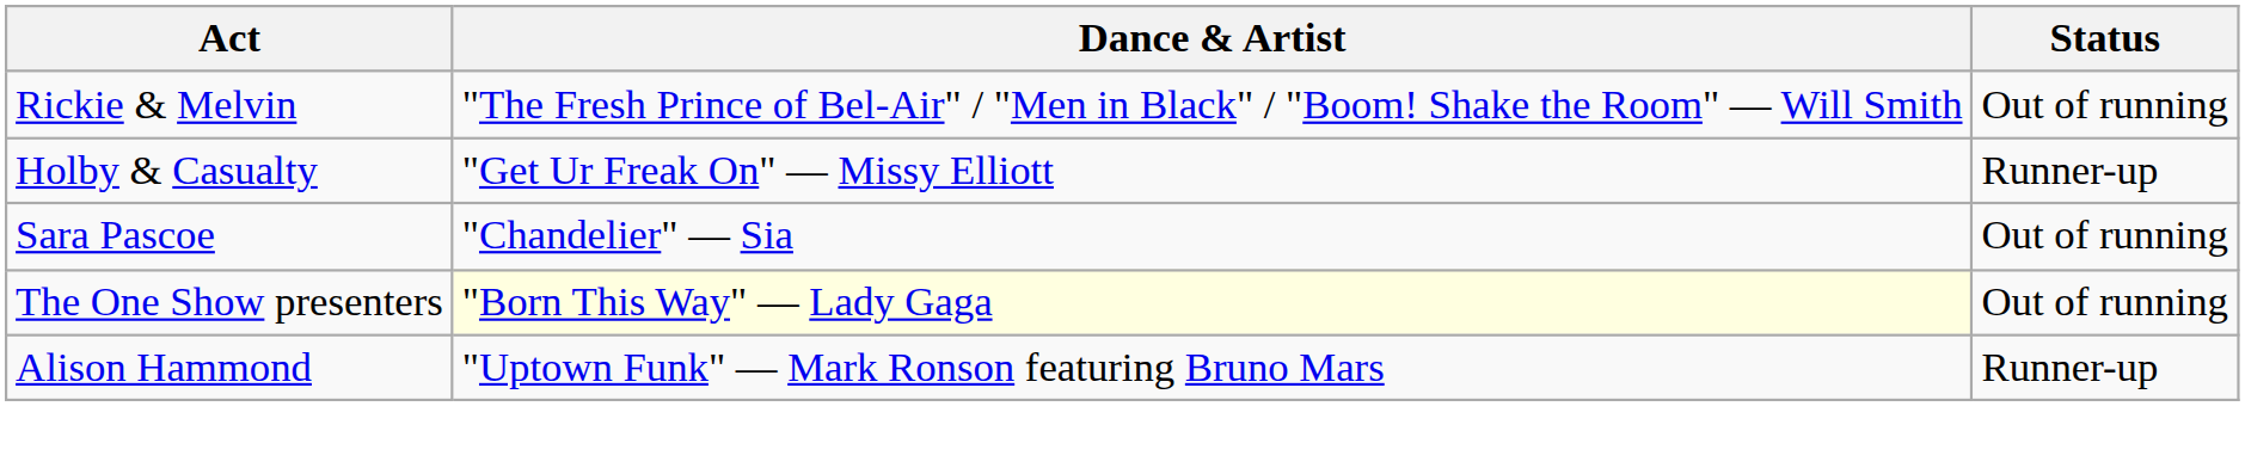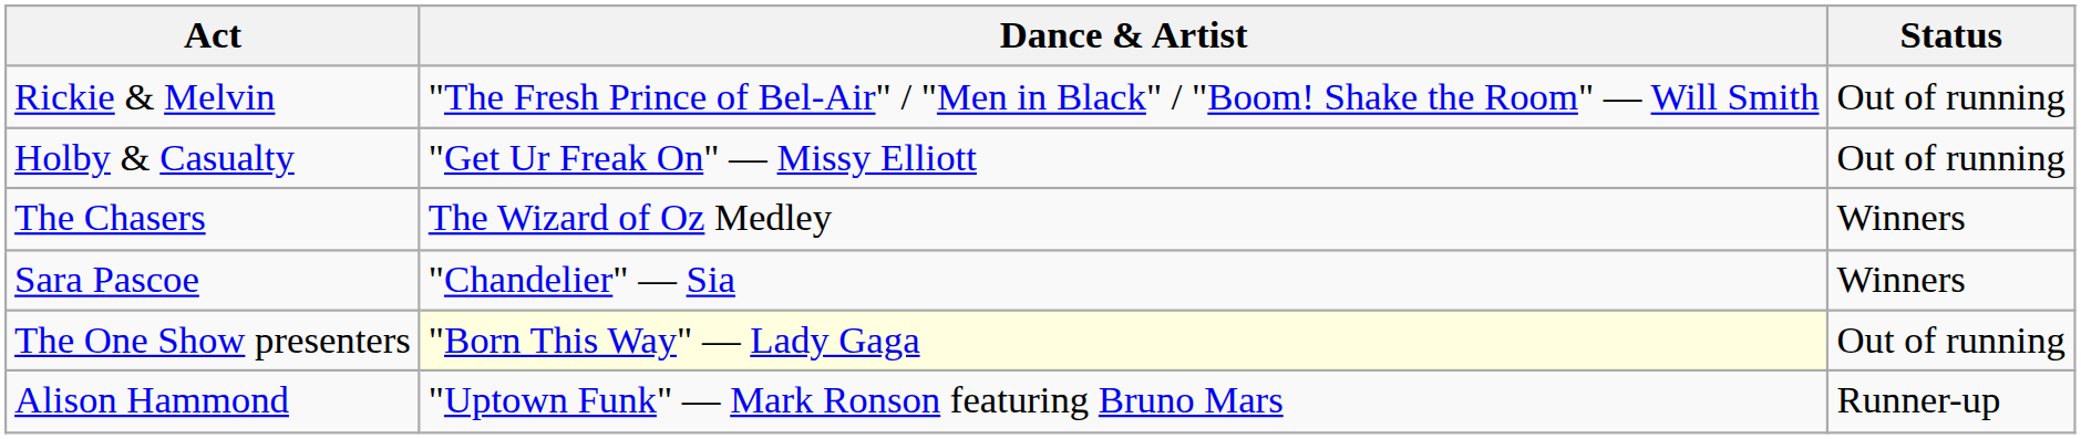 <table class="wikitable">
 <tr>
 <th>Act</th>
 <th>Dance & Artist</th>
 <th>Status</th>
 </tr>
 <tr>
 <td><a href='#'>Rickie</a> & <a href='#'>Melvin</a></td>
 <td>"<a href='#'>The Fresh Prince of Bel-Air</a>" / "<a href='#'>Men in Black</a>" / "<a href='#'>Boom! Shake the Room</a>" — <a href='#'>Will Smith</a></td>
 <td>Out of running</td>
 </tr>
 <tr>
 <td><a href='#'>Holby</a> & <a href='#'>Casualty</a></td>
 <td>"<a href='#'>Get Ur Freak On</a>" — <a href='#'>Missy Elliott</a></td>
-<td>Runner-up</td>
+<td>Out of running</td>
+</tr>
+<tr>
+<td><a href='#'>The Chasers</a></td>
+<td><a href='#'>The Wizard of Oz</a> Medley</td>
+<td>Winners</td>
 </tr>
 <tr>
 <td><a href='#'>Sara Pascoe</a></td>
 <td>"<a href='#'>Chandelier</a>" — <a href='#'>Sia</a></td>
-<td>Out of running</td>
+<td>Winners</td>
 </tr>
 <tr>
 <td><a href='#'>The One Show</a> presenters</td>
 <td style="background: lightyellow;">"<a href='#'>Born This Way</a>" — <a href='#'>Lady Gaga</a></td>
 <td>Out of running</td>
 </tr>
 <tr>
 <td><a href='#'>Alison Hammond</a></td>
 <td>"<a href='#'>Uptown Funk</a>" — <a href='#'>Mark Ronson</a> featuring <a href='#'>Bruno Mars</a></td>
 <td>Runner-up</td>
 </tr>
 </table>
